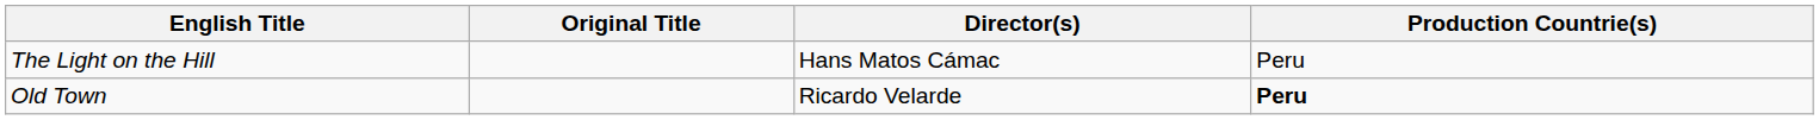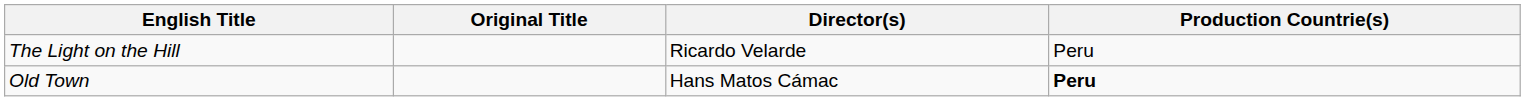 <table class="sortable wikitable" style="width:100%; margin-bottom:4px" cellpadding="5">
 <tr>
 <th scope="col">English Title</th>
 <th scope="col">Original Title</th>
 <th scope="col">Director(s)</th>
 <th scope="col">Production Countrie(s)</th>
 </tr>
 <tr>
 <td><em>The Light on the Hill</em></td>
 <td></td>
-<td>Hans Matos Cámac</td>
+<td>Ricardo Velarde</td>
 <td>Peru</td>
 </tr>
 <tr>
 <td><em>Old Town</em></td>
 <td></td>
-<td>Ricardo Velarde</td>
+<td>Hans Matos Cámac</td>
 <td><strong>Peru</strong></td>
 </tr>
 </table>
